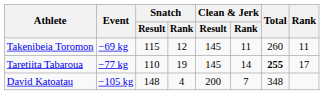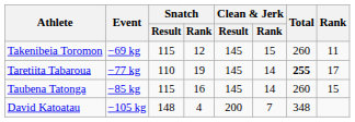 <table class="wikitable" style="font-size:90%">
 <tr>
 <th rowspan=2>Athlete</th>
 <th rowspan=2>Event</th>
 <th colspan="2">Snatch</th>
 <th colspan="2">Clean & Jerk</th>
 <th rowspan="2">Total</th>
 <th rowspan="2">Rank</th>
 </tr>
 <tr style="font-size:95%">
 <th>Result</th>
 <th>Rank</th>
 <th>Result</th>
 <th>Rank</th>
 </tr>
 <tr align=center>
 <td align=left><a href='#'>Takenibeia Toromon</a></td>
 <td align=left><a href='#'>−69 kg</a></td>
 <td>115</td>
 <td>12</td>
 <td>145</td>
-<td>11</td>
+<td>15</td>
 <td>260</td>
 <td>11</td>
 </tr>
 <tr align=center>
 <td align=left><a href='#'>Taretiita Tabaroua</a></td>
 <td align=left><a href='#'>−77 kg</a></td>
 <td>110</td>
 <td>19</td>
 <td>145</td>
 <td>14</td>
 <td><strong>255</strong></td>
 <td>17</td>
 </tr>
 <tr align=center>
+<td align=left><a href='#'>Taubena Tatonga</a></td>
+<td align=left><a href='#'>−85 kg</a></td>
+<td>115</td>
+<td>16</td>
+<td>145</td>
+<td>14</td>
+<td>260</td>
+<td>15</td>
+</tr>
+<tr align=center>
 <td align=left><a href='#'>David Katoatau</a></td>
 <td align=left><a href='#'>−105 kg</a></td>
 <td>148</td>
 <td>4</td>
 <td>200</td>
 <td>7</td>
 <td>348</td>
 <td></td>
 </tr>
 </table>
